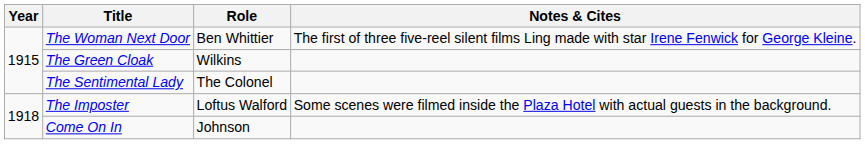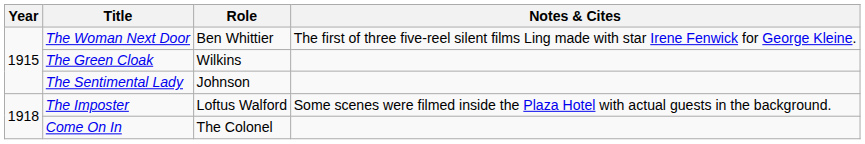 <table class="wikitable sortable plainrowheaders"  style="font-size: 90%">
 <tr>
 <th scope="col">Year</th>
 <th scope="col">Title</th>
 <th scope="col">Role</th>
 <th scope="col">Notes & Cites</th>
 </tr>
 <tr>
 <td rowspan=3>1915</td>
 <td><em><a href='#'>The Woman Next Door</a></em></td>
 <td>Ben Whittier</td>
 <td>The first of three five-reel silent films Ling made with star <a href='#'>Irene Fenwick</a> for <a href='#'>George Kleine</a>.</td>
 </tr>
 <tr>
 <td><em><a href='#'>The Green Cloak</a></em></td>
 <td>Wilkins</td>
 <td></td>
 </tr>
 <tr>
 <td><em><a href='#'>The Sentimental Lady</a></em></td>
-<td>The Colonel</td>
+<td>Johnson</td>
 <td></td>
 </tr>
 <tr>
 <td rowspan=2>1918</td>
 <td><em><a href='#'>The Imposter</a></em></td>
 <td>Loftus Walford</td>
 <td>Some scenes were filmed inside the <a href='#'>Plaza Hotel</a> with actual guests in the background.</td>
 </tr>
 <tr>
 <td><em><a href='#'>Come On In</a></em></td>
-<td>Johnson</td>
+<td>The Colonel</td>
 <td></td>
 </tr>
 </table>
